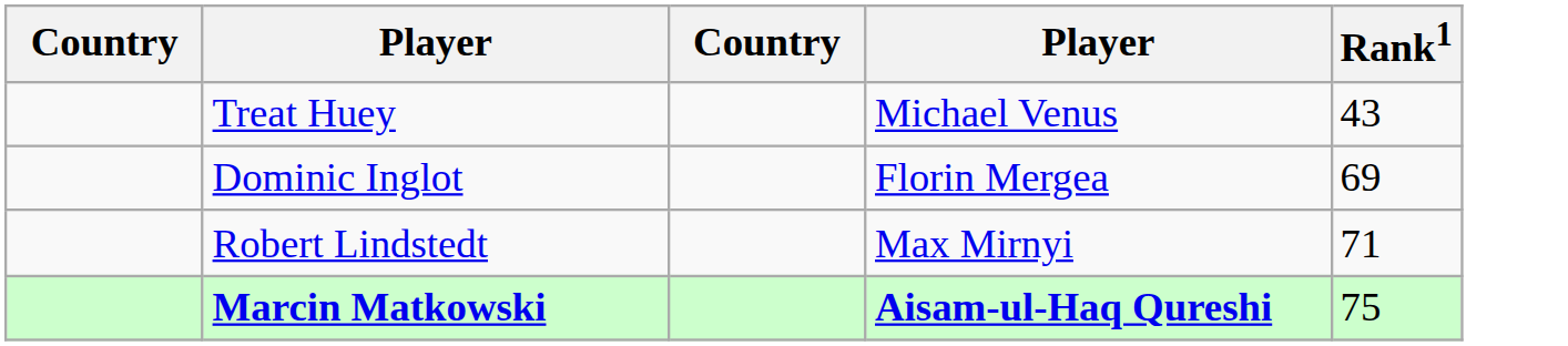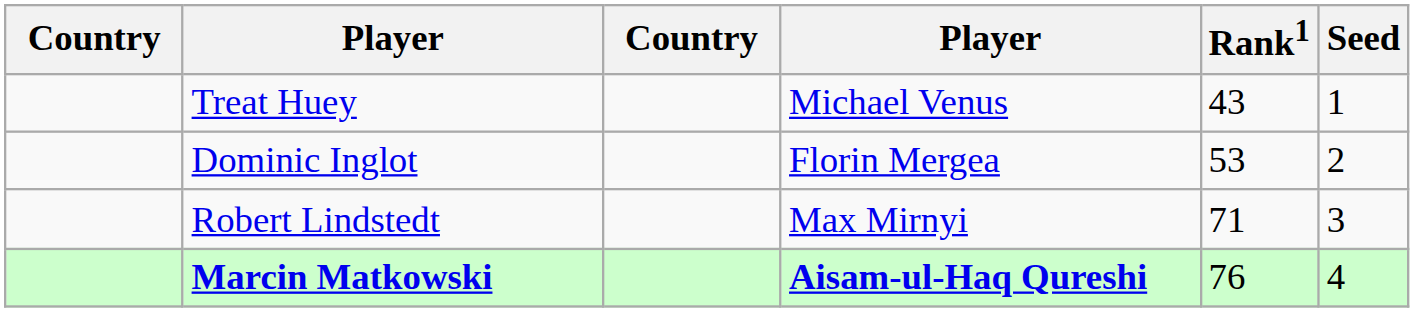 <table class="sortable wikitable">
 <tr>
 <th width="70">Country</th>
 <th width="175">Player</th>
 <th width="70">Country</th>
 <th width="175">Player</th>
 <th>Rank<sup>1</sup></th>
+<th>Seed</th>
 </tr>
 <tr>
 <td></td>
 <td><a href='#'>Treat Huey</a></td>
 <td></td>
 <td><a href='#'>Michael Venus</a></td>
 <td>43</td>
+<td>1</td>
 </tr>
 <tr>
 <td></td>
 <td><a href='#'>Dominic Inglot</a></td>
 <td></td>
 <td><a href='#'>Florin Mergea</a></td>
-<td>69</td>
+<td>53</td>
+<td>2</td>
 </tr>
 <tr>
 <td></td>
 <td><a href='#'>Robert Lindstedt</a></td>
 <td></td>
 <td><a href='#'>Max Mirnyi</a></td>
 <td>71</td>
+<td>3</td>
 </tr>
 <tr style="background:#cfc;">
 <td></td>
 <td><strong><a href='#'>Marcin Matkowski</a></strong></td>
 <td></td>
 <td><strong><a href='#'>Aisam-ul-Haq Qureshi</a></strong></td>
-<td>75</td>
+<td>76</td>
+<td>4</td>
 </tr>
 </table>
